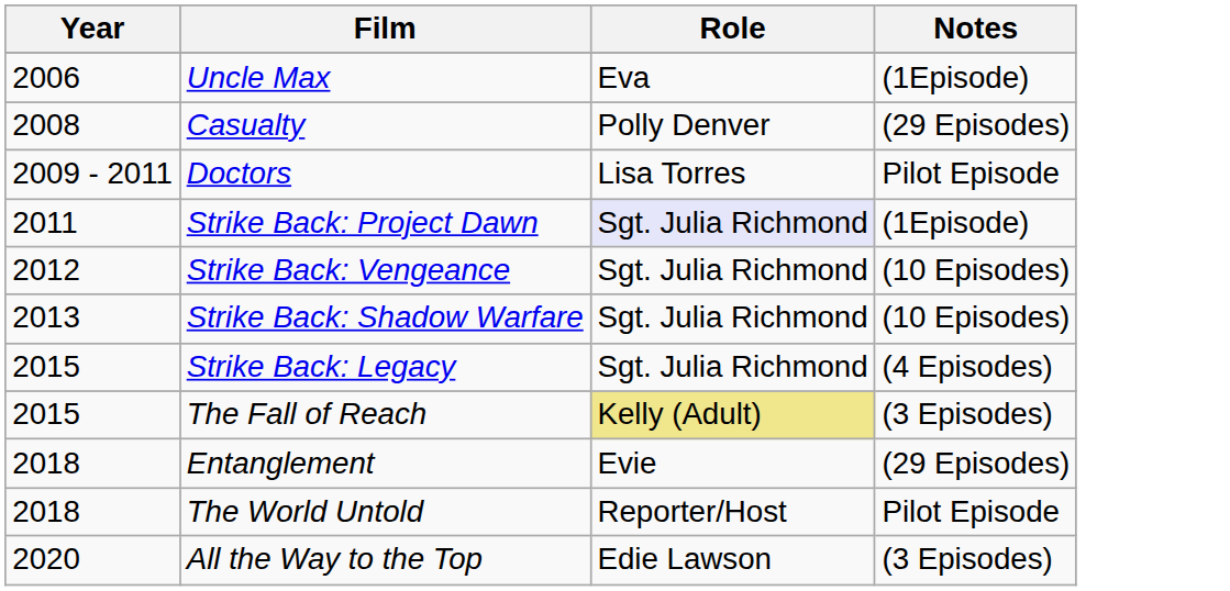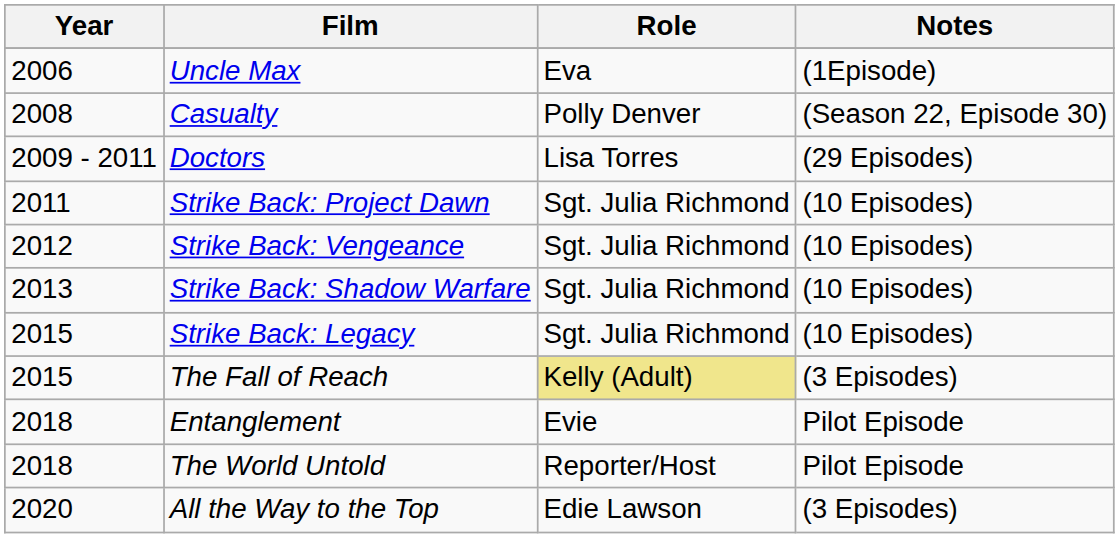 <table class="wikitable">
 <tr>
 <th>Year</th>
 <th>Film</th>
 <th>Role</th>
 <th>Notes</th>
 </tr>
 <tr>
 </tr>
 <tr>
 <td>2006</td>
 <td><em><a href='#'>Uncle Max</a></em></td>
 <td>Eva</td>
 <td>(1Episode)</td>
 </tr>
 <tr>
 <td>2008</td>
 <td><em><a href='#'>Casualty</a></em></td>
 <td>Polly Denver</td>
-<td>(29 Episodes)</td>
+<td>(Season 22, Episode 30)</td>
 </tr>
 <tr>
 <td>2009 - 2011</td>
 <td><em><a href='#'>Doctors</a></em></td>
 <td>Lisa Torres</td>
-<td>Pilot Episode</td>
+<td>(29 Episodes)</td>
 </tr>
 <tr>
 <td>2011</td>
 <td><em><a href='#'>Strike Back: Project Dawn</a></em></td>
-<td style="background: lavender;">Sgt. Julia Richmond</td>
-<td>(1Episode)</td>
+<td>Sgt. Julia Richmond</td>
+<td>(10 Episodes)</td>
 </tr>
 <tr>
 <td>2012</td>
 <td><em><a href='#'>Strike Back: Vengeance</a></em></td>
 <td>Sgt. Julia Richmond</td>
 <td>(10 Episodes)</td>
 </tr>
 <tr>
 <td>2013</td>
 <td><em><a href='#'>Strike Back: Shadow Warfare</a></em></td>
 <td>Sgt. Julia Richmond</td>
 <td>(10 Episodes)</td>
 </tr>
 <tr>
 <td>2015</td>
 <td><em><a href='#'>Strike Back: Legacy</a></em></td>
 <td>Sgt. Julia Richmond</td>
-<td>(4 Episodes)</td>
+<td>(10 Episodes)</td>
 </tr>
 <tr>
 <td>2015</td>
 <td><em>The Fall of Reach</em></td>
 <td style="background: khaki;">Kelly (Adult)</td>
 <td>(3 Episodes)</td>
 </tr>
 <tr>
 <td>2018</td>
 <td><em>Entanglement</em></td>
 <td>Evie</td>
-<td>(29 Episodes)</td>
+<td>Pilot Episode</td>
 </tr>
 <tr>
 <td>2018</td>
 <td><em>The World Untold</em></td>
 <td>Reporter/Host</td>
 <td>Pilot Episode</td>
 </tr>
 <tr>
 <td>2020</td>
 <td><em>All the Way to the Top</em></td>
 <td>Edie Lawson</td>
 <td>(3 Episodes)</td>
 </tr>
 </table>
